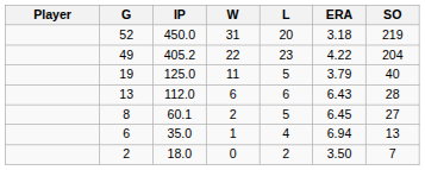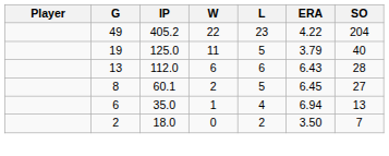 <table class="wikitable sortable">
 <tr>
 <th bgcolor="#DDDDFF" width="16%">Player</th>
 <th bgcolor="#DDDDFF" width="9%">G</th>
 <th bgcolor="#DDDDFF" width="9%">IP</th>
 <th bgcolor="#DDDDFF" width="9%">W</th>
 <th bgcolor="#DDDDFF" width="9%">L</th>
 <th bgcolor="#DDDDFF" width="9%">ERA</th>
 <th bgcolor="#DDDDFF" width="9%">SO</th>
-</tr>
-<tr align="center">
-<td></td>
-<td>52</td>
-<td>450.0</td>
-<td>31</td>
-<td>20</td>
-<td>3.18</td>
-<td>219</td>
 </tr>
 <tr align="center">
 <td></td>
 <td>49</td>
 <td>405.2</td>
 <td>22</td>
 <td>23</td>
 <td>4.22</td>
 <td>204</td>
 </tr>
 <tr align="center">
 <td></td>
 <td>19</td>
 <td>125.0</td>
 <td>11</td>
 <td>5</td>
 <td>3.79</td>
 <td>40</td>
 </tr>
 <tr align="center">
 <td></td>
 <td>13</td>
 <td>112.0</td>
 <td>6</td>
 <td>6</td>
 <td>6.43</td>
 <td>28</td>
 </tr>
 <tr align="center">
 <td></td>
 <td>8</td>
 <td>60.1</td>
 <td>2</td>
 <td>5</td>
 <td>6.45</td>
 <td>27</td>
 </tr>
 <tr align="center">
 <td></td>
 <td>6</td>
 <td>35.0</td>
 <td>1</td>
 <td>4</td>
 <td>6.94</td>
 <td>13</td>
 </tr>
 <tr align="center">
 <td></td>
 <td>2</td>
 <td>18.0</td>
 <td>0</td>
 <td>2</td>
 <td>3.50</td>
 <td>7</td>
 </tr>
 </table>
